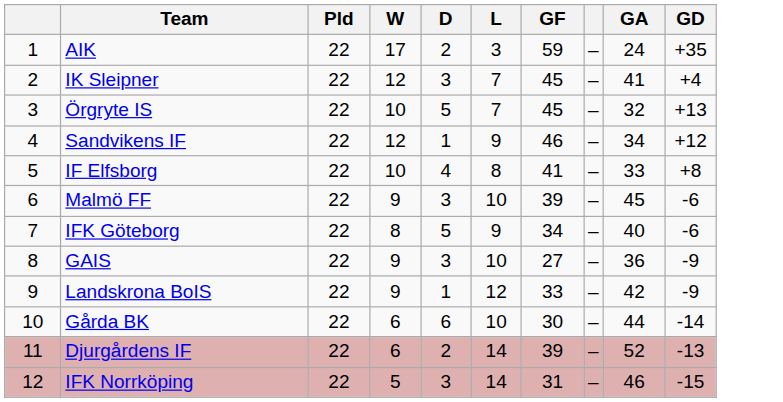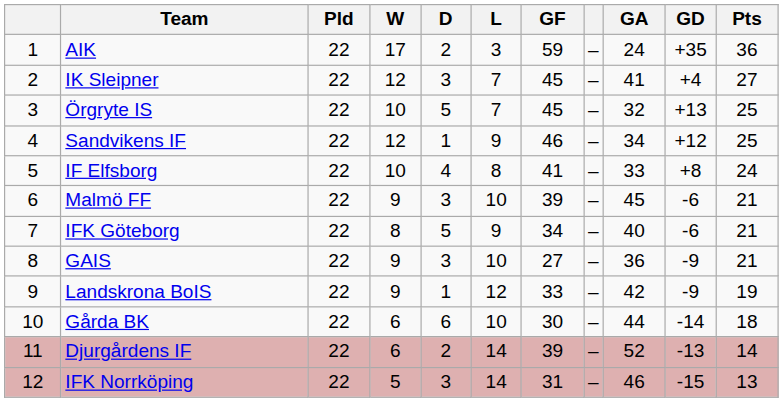 <table class="wikitable" style="text-align: center;">
 <tr>
 <th style="width: 40px;"></th>
 <th style="width: 200px;">Team</th>
 <th style="width: 45px;">Pld</th>
 <th style="width: 35px;">W</th>
 <th style="width: 35px;">D</th>
 <th style="width: 35px;">L</th>
 <th style="width: 45px;">GF</th>
 <th></th>
 <th style="width: 45px;">GA</th>
 <th style="width: 35px;">GD</th>
+<th style="width: 45px;">Pts</th>
 </tr>
 <tr>
 <td>1</td>
 <td style="text-align: left;"><a href='#'>AIK</a></td>
 <td>22</td>
 <td>17</td>
 <td>2</td>
 <td>3</td>
 <td>59</td>
 <td>–</td>
 <td>24</td>
 <td>+35</td>
+<td>36</td>
 </tr>
 <tr>
 <td>2</td>
 <td style="text-align: left;"><a href='#'>IK Sleipner</a></td>
 <td>22</td>
 <td>12</td>
 <td>3</td>
 <td>7</td>
 <td>45</td>
 <td>–</td>
 <td>41</td>
 <td>+4</td>
+<td>27</td>
 </tr>
 <tr>
 <td>3</td>
 <td style="text-align: left;"><a href='#'>Örgryte IS</a></td>
 <td>22</td>
 <td>10</td>
 <td>5</td>
 <td>7</td>
 <td>45</td>
 <td>–</td>
 <td>32</td>
 <td>+13</td>
+<td>25</td>
 </tr>
 <tr>
 <td>4</td>
 <td style="text-align: left;"><a href='#'>Sandvikens IF</a></td>
 <td>22</td>
 <td>12</td>
 <td>1</td>
 <td>9</td>
 <td>46</td>
 <td>–</td>
 <td>34</td>
 <td>+12</td>
+<td>25</td>
 </tr>
 <tr>
 <td>5</td>
 <td style="text-align: left;"><a href='#'>IF Elfsborg</a></td>
 <td>22</td>
 <td>10</td>
 <td>4</td>
 <td>8</td>
 <td>41</td>
 <td>–</td>
 <td>33</td>
 <td>+8</td>
+<td>24</td>
 </tr>
 <tr>
 <td>6</td>
 <td style="text-align: left;"><a href='#'>Malmö FF</a></td>
 <td>22</td>
 <td>9</td>
 <td>3</td>
 <td>10</td>
 <td>39</td>
 <td>–</td>
 <td>45</td>
 <td>-6</td>
+<td>21</td>
 </tr>
 <tr>
 <td>7</td>
 <td style="text-align: left;"><a href='#'>IFK Göteborg</a></td>
 <td>22</td>
 <td>8</td>
 <td>5</td>
 <td>9</td>
 <td>34</td>
 <td>–</td>
 <td>40</td>
 <td>-6</td>
+<td>21</td>
 </tr>
 <tr>
 <td>8</td>
 <td style="text-align: left;"><a href='#'>GAIS</a></td>
 <td>22</td>
 <td>9</td>
 <td>3</td>
 <td>10</td>
 <td>27</td>
 <td>–</td>
 <td>36</td>
 <td>-9</td>
+<td>21</td>
 </tr>
 <tr>
 <td>9</td>
 <td style="text-align: left;"><a href='#'>Landskrona BoIS</a></td>
 <td>22</td>
 <td>9</td>
 <td>1</td>
 <td>12</td>
 <td>33</td>
 <td>–</td>
 <td>42</td>
 <td>-9</td>
+<td>19</td>
 </tr>
 <tr>
 <td>10</td>
 <td style="text-align: left;"><a href='#'>Gårda BK</a></td>
 <td>22</td>
 <td>6</td>
 <td>6</td>
 <td>10</td>
 <td>30</td>
 <td>–</td>
 <td>44</td>
 <td>-14</td>
+<td>18</td>
 </tr>
 <tr style="background: #deb0b0">
 <td>11</td>
 <td style="text-align: left;"><a href='#'>Djurgårdens IF</a></td>
 <td>22</td>
 <td>6</td>
 <td>2</td>
 <td>14</td>
 <td>39</td>
 <td>–</td>
 <td>52</td>
 <td>-13</td>
+<td>14</td>
 </tr>
 <tr style="background: #deb0b0">
 <td>12</td>
 <td style="text-align: left;"><a href='#'>IFK Norrköping</a></td>
 <td>22</td>
 <td>5</td>
 <td>3</td>
 <td>14</td>
 <td>31</td>
 <td>–</td>
 <td>46</td>
 <td>-15</td>
+<td>13</td>
 </tr>
 </table>
